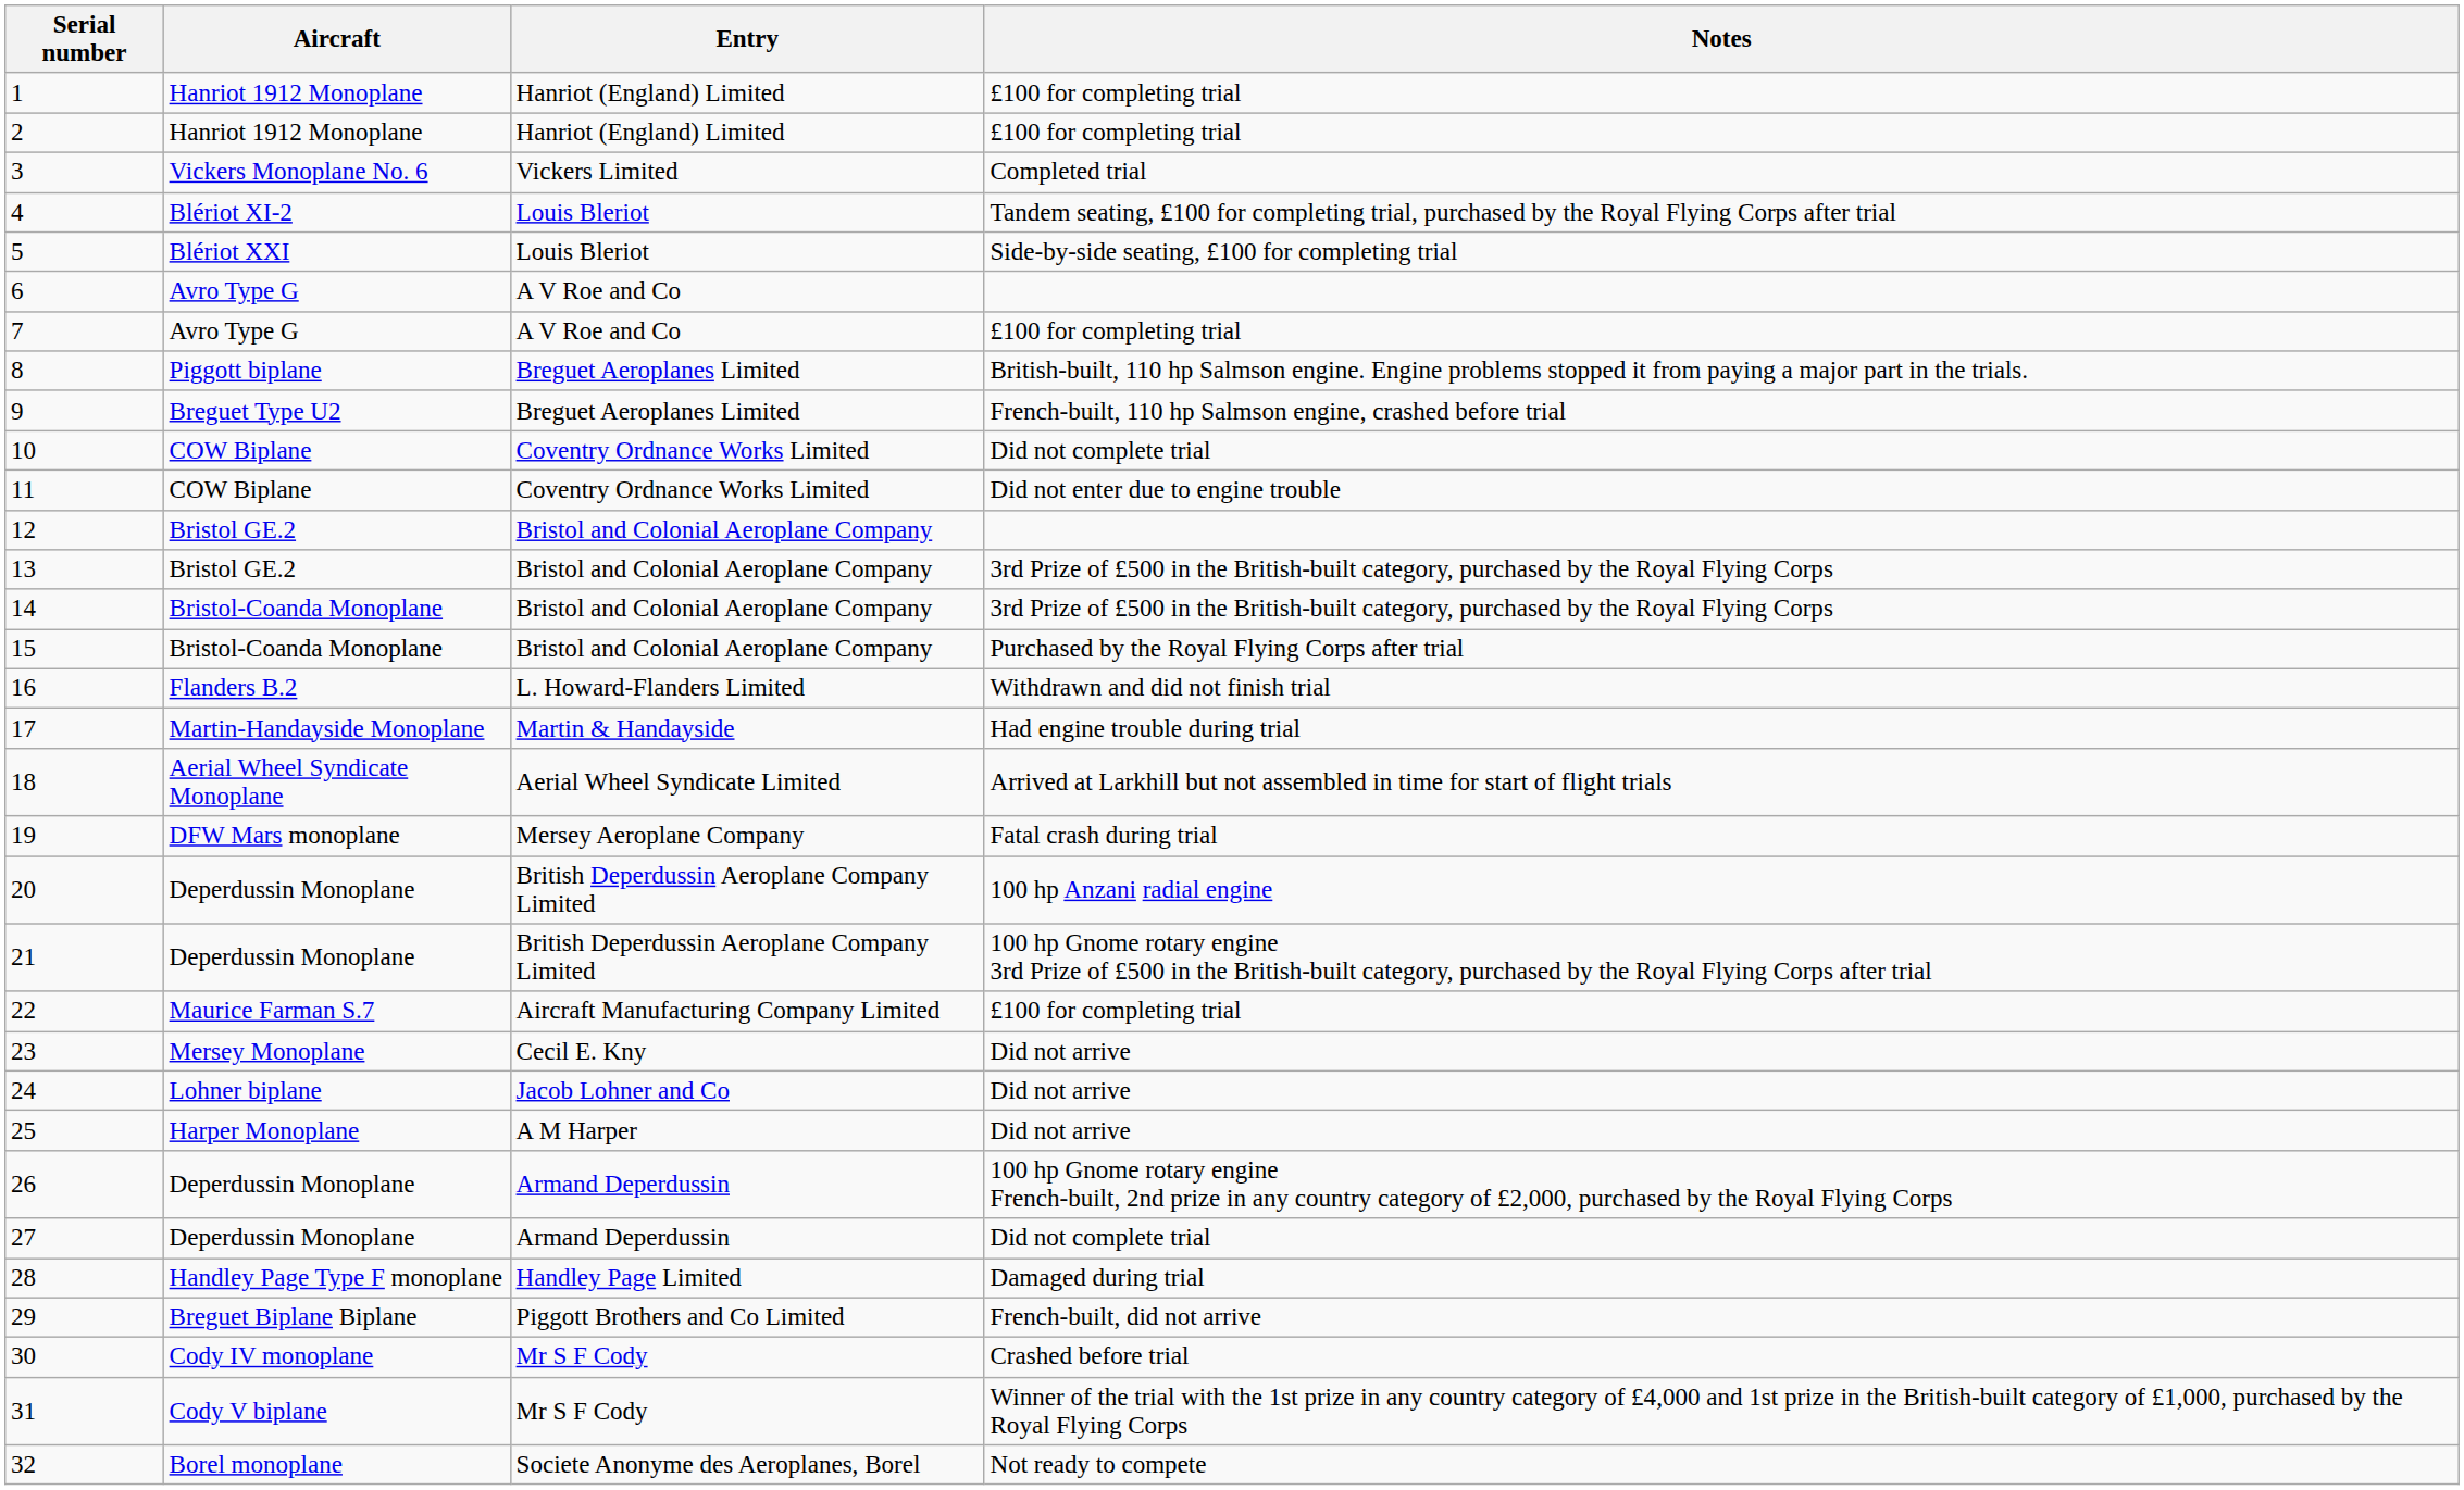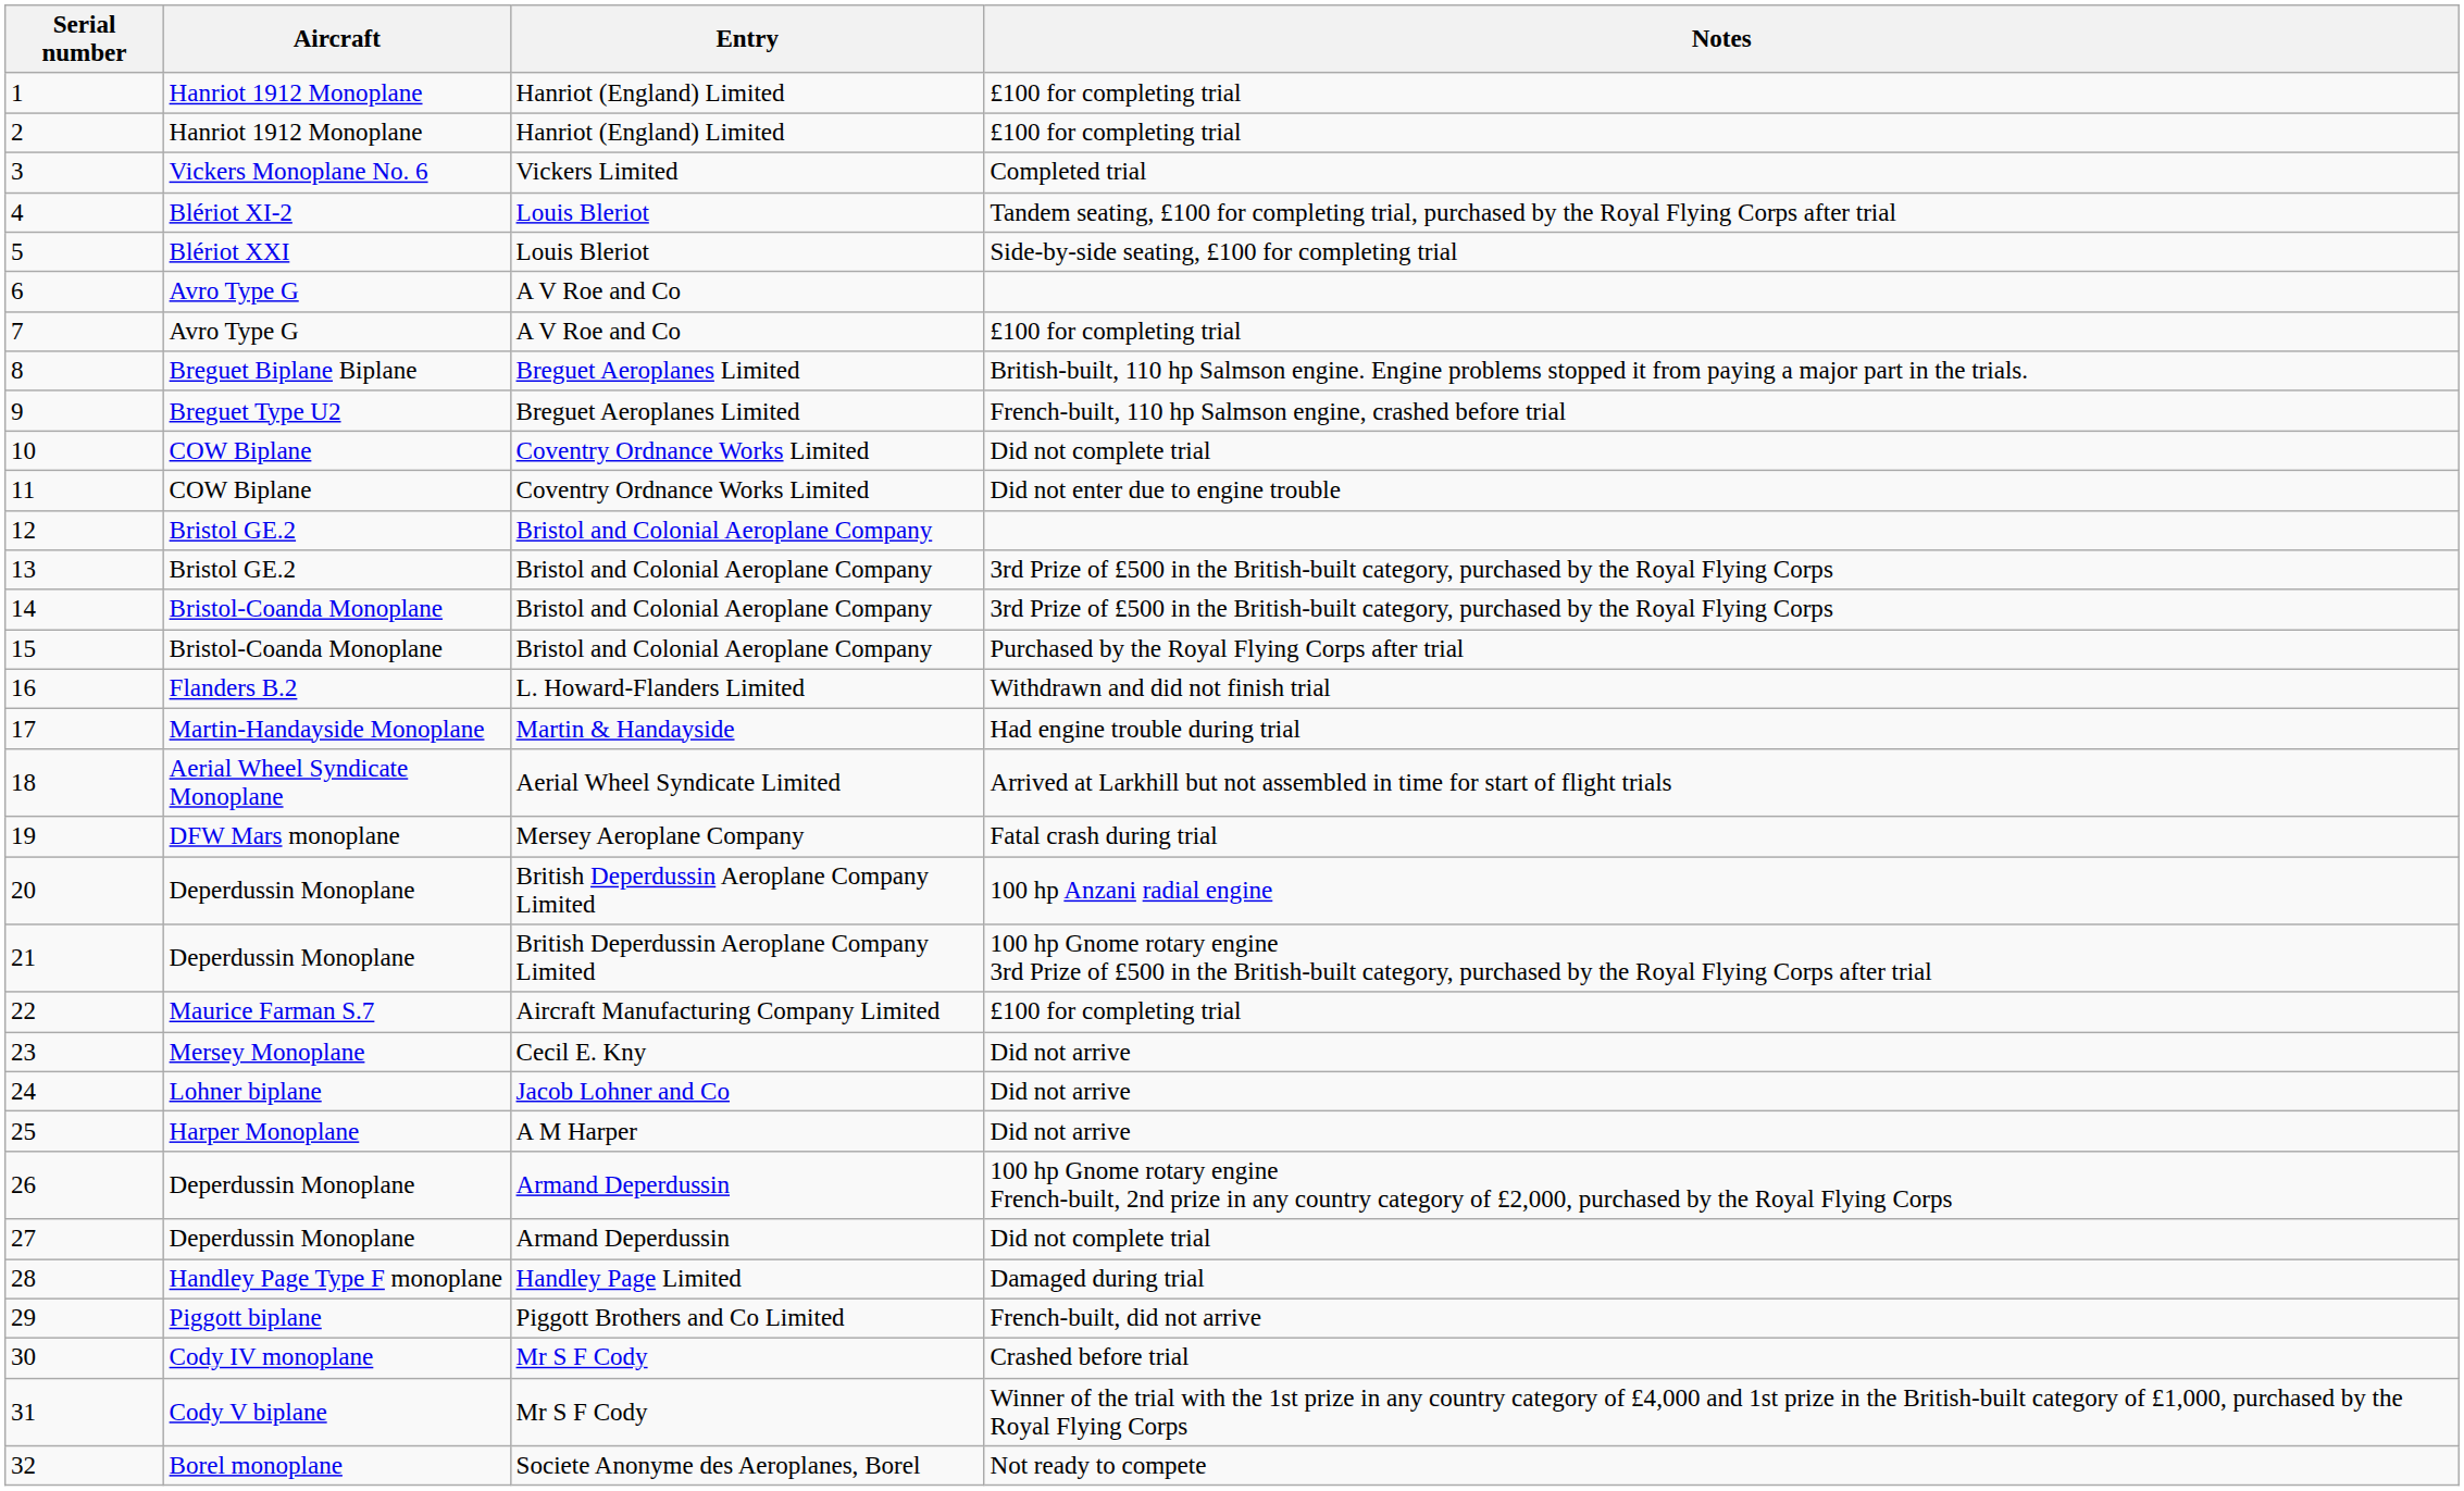 <table class="wikitable">
 <tr>
 <th>Serial number</th>
 <th>Aircraft</th>
 <th>Entry</th>
 <th>Notes</th>
 </tr>
 <tr>
 <td>1</td>
 <td><a href='#'>Hanriot 1912 Monoplane</a></td>
 <td>Hanriot (England) Limited</td>
 <td>£100 for completing trial</td>
 </tr>
 <tr>
 <td>2</td>
 <td>Hanriot 1912 Monoplane</td>
 <td>Hanriot (England) Limited</td>
 <td>£100 for completing trial</td>
 </tr>
 <tr>
 <td>3</td>
 <td><a href='#'>Vickers Monoplane No. 6</a></td>
 <td>Vickers Limited</td>
 <td>Completed trial</td>
 </tr>
 <tr>
 <td>4</td>
 <td><a href='#'>Blériot XI-2</a></td>
 <td><a href='#'>Louis Bleriot</a></td>
 <td>Tandem seating, £100 for completing trial, purchased by the Royal Flying Corps after trial</td>
 </tr>
 <tr>
 <td>5</td>
 <td><a href='#'>Blériot XXI</a></td>
 <td>Louis Bleriot</td>
 <td>Side-by-side seating, £100 for completing trial</td>
 </tr>
 <tr>
 <td>6</td>
 <td><a href='#'>Avro Type G</a></td>
 <td>A V Roe and Co</td>
 <td></td>
 </tr>
 <tr>
 <td>7</td>
 <td>Avro Type G</td>
 <td>A V Roe and Co</td>
 <td>£100 for completing trial</td>
 </tr>
 <tr>
 <td>8</td>
-<td><a href='#'>Piggott biplane</a></td>
+<td><a href='#'>Breguet Biplane</a> Biplane</td>
 <td><a href='#'>Breguet Aeroplanes</a> Limited</td>
 <td>British-built, 110 hp Salmson engine. Engine problems stopped it from paying a major part in the trials.</td>
 </tr>
 <tr>
 <td>9</td>
 <td><a href='#'>Breguet Type U2</a></td>
 <td>Breguet Aeroplanes Limited</td>
 <td>French-built, 110 hp Salmson engine, crashed before trial</td>
 </tr>
 <tr>
 <td>10</td>
 <td><a href='#'>COW Biplane</a></td>
 <td><a href='#'>Coventry Ordnance Works</a> Limited</td>
 <td>Did not complete trial</td>
 </tr>
 <tr>
 <td>11</td>
 <td>COW Biplane</td>
 <td>Coventry Ordnance Works Limited</td>
 <td>Did not enter due to engine trouble</td>
 </tr>
 <tr>
 <td>12</td>
 <td><a href='#'>Bristol GE.2</a></td>
 <td><a href='#'>Bristol and Colonial Aeroplane Company</a></td>
 <td></td>
 </tr>
 <tr>
 <td>13</td>
 <td>Bristol GE.2</td>
 <td>Bristol and Colonial Aeroplane Company</td>
 <td>3rd Prize of £500 in the British-built category, purchased by the Royal Flying Corps</td>
 </tr>
 <tr>
 <td>14</td>
 <td><a href='#'>Bristol-Coanda Monoplane</a></td>
 <td>Bristol and Colonial Aeroplane Company</td>
 <td>3rd Prize of £500 in the British-built category, purchased by the Royal Flying Corps</td>
 </tr>
 <tr>
 <td>15</td>
 <td>Bristol-Coanda Monoplane</td>
 <td>Bristol and Colonial Aeroplane Company</td>
 <td>Purchased by the Royal Flying Corps after trial</td>
 </tr>
 <tr>
 <td>16</td>
 <td><a href='#'>Flanders B.2</a></td>
 <td>L. Howard-Flanders Limited</td>
 <td>Withdrawn and did not finish trial</td>
 </tr>
 <tr>
 <td>17</td>
 <td><a href='#'>Martin-Handayside Monoplane</a></td>
 <td><a href='#'>Martin & Handayside</a></td>
 <td>Had engine trouble during trial</td>
 </tr>
 <tr>
 <td>18</td>
 <td><a href='#'>Aerial Wheel Syndicate Monoplane</a></td>
 <td>Aerial Wheel Syndicate Limited</td>
 <td>Arrived at Larkhill but not assembled in time for start of flight trials</td>
 </tr>
 <tr>
 <td>19</td>
 <td><a href='#'>DFW Mars</a> monoplane</td>
 <td>Mersey Aeroplane Company</td>
 <td>Fatal crash during trial</td>
 </tr>
 <tr>
 <td>20</td>
 <td>Deperdussin Monoplane</td>
 <td>British <a href='#'>Deperdussin</a> Aeroplane Company Limited</td>
 <td>100 hp <a href='#'>Anzani</a> <a href='#'>radial engine</a></td>
 </tr>
 <tr>
 <td>21</td>
 <td>Deperdussin Monoplane</td>
 <td>British Deperdussin Aeroplane Company Limited</td>
 <td>100 hp Gnome rotary engine<br>3rd Prize of £500 in the British-built category, purchased by the Royal Flying Corps after trial</td>
 </tr>
 <tr>
 <td>22</td>
 <td><a href='#'>Maurice Farman S.7</a></td>
 <td>Aircraft Manufacturing Company Limited</td>
 <td>£100 for completing trial</td>
 </tr>
 <tr>
 <td>23</td>
 <td><a href='#'>Mersey Monoplane</a></td>
 <td>Cecil E. Kny</td>
 <td>Did not arrive </td>
 </tr>
 <tr>
 <td>24</td>
 <td><a href='#'>Lohner biplane</a></td>
 <td><a href='#'>Jacob Lohner and Co</a></td>
 <td>Did not arrive</td>
 </tr>
 <tr>
 <td>25</td>
 <td><a href='#'>Harper Monoplane</a></td>
 <td>A M Harper</td>
 <td>Did not arrive</td>
 </tr>
 <tr>
 <td>26</td>
 <td>Deperdussin Monoplane</td>
 <td><a href='#'>Armand Deperdussin</a></td>
 <td>100 hp Gnome rotary engine<br>French-built, 2nd prize in any country category of  £2,000, purchased by the Royal Flying Corps</td>
 </tr>
 <tr>
 <td>27</td>
 <td>Deperdussin Monoplane</td>
 <td>Armand Deperdussin</td>
 <td>Did not complete trial</td>
 </tr>
 <tr>
 <td>28</td>
 <td><a href='#'>Handley Page Type F</a> monoplane</td>
 <td><a href='#'>Handley Page</a> Limited</td>
 <td>Damaged during trial</td>
 </tr>
 <tr>
 <td>29</td>
-<td><a href='#'>Breguet Biplane</a> Biplane</td>
+<td><a href='#'>Piggott biplane</a></td>
 <td>Piggott Brothers and Co Limited</td>
 <td>French-built, did not arrive</td>
 </tr>
 <tr>
 <td>30</td>
 <td><a href='#'>Cody IV monoplane</a></td>
 <td><a href='#'>Mr S F Cody</a></td>
 <td>Crashed before trial</td>
 </tr>
 <tr>
 <td>31</td>
 <td><a href='#'>Cody V biplane</a></td>
 <td>Mr S F Cody</td>
 <td>Winner of the trial with the 1st prize in any country category of £4,000 and 1st prize in the British-built category of £1,000, purchased by the Royal Flying Corps</td>
 </tr>
 <tr>
 <td>32</td>
 <td><a href='#'>Borel monoplane</a></td>
 <td>Societe Anonyme des Aeroplanes, Borel</td>
 <td>Not ready to compete</td>
 </tr>
 </table>
